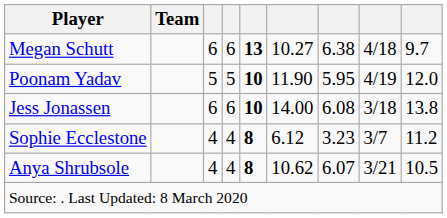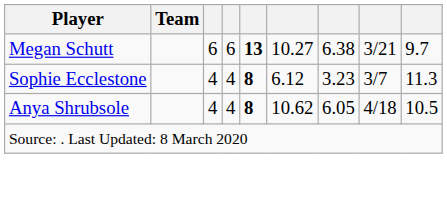 <table class="wikitable sortable" style="text-align:left">
 <tr>
 <th class="unsortable">Player</th>
 <th>Team</th>
 <th></th>
 <th></th>
 <th></th>
 <th></th>
 <th></th>
 <th></th>
 <th></th>
 </tr>
 <tr>
 <td style="text-align:left"><a href='#'>Megan Schutt</a></td>
 <td></td>
 <td>6</td>
 <td>6</td>
 <td><strong>13</strong></td>
 <td>10.27</td>
 <td>6.38</td>
-<td>4/18</td>
+<td>3/21</td>
 <td>9.7</td>
-</tr>
-<tr>
-<td style="text-align:left"><a href='#'>Poonam Yadav</a></td>
-<td></td>
-<td>5</td>
-<td>5</td>
-<td><strong>10</strong></td>
-<td>11.90</td>
-<td>5.95</td>
-<td>4/19</td>
-<td>12.0</td>
-</tr>
-<tr>
-<td style="text-align:left"><a href='#'>Jess Jonassen</a></td>
-<td></td>
-<td>6</td>
-<td>6</td>
-<td><strong>10</strong></td>
-<td>14.00</td>
-<td>6.08</td>
-<td>3/18</td>
-<td>13.8</td>
 </tr>
 <tr>
 <td style="text-align:left"><a href='#'>Sophie Ecclestone</a></td>
 <td></td>
 <td>4</td>
 <td>4</td>
 <td><strong>8</strong></td>
 <td>6.12</td>
 <td>3.23</td>
 <td>3/7</td>
-<td>11.2</td>
+<td>11.3</td>
 </tr>
 <tr>
 <td style="text-align:left"><a href='#'>Anya Shrubsole</a></td>
 <td></td>
 <td>4</td>
 <td>4</td>
 <td><strong>8</strong></td>
 <td>10.62</td>
-<td>6.07</td>
-<td>3/21</td>
+<td>6.05</td>
+<td>4/18</td>
 <td>10.5</td>
 </tr>
 <tr>
 <td colspan=9><small>Source: . Last Updated: 8 March 2020 </small></td>
 </tr>
 </table>
